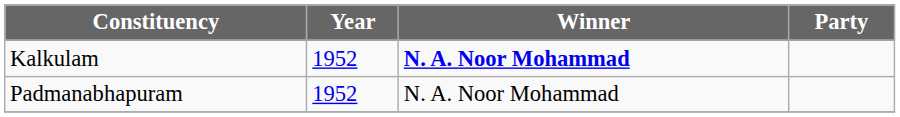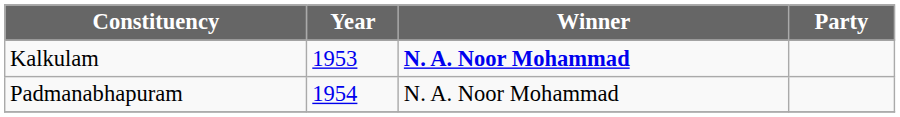 <table class="wikitable" width="50%">
 <tr>
 <th style="background-color:#666666; color:white">Constituency</th>
 <th style="background-color:#666666; color:white">Year</th>
 <th style="background-color:#666666; color:white">Winner</th>
 <th style="background-color:#666666; color:white" colspan="2">Party</th>
 </tr>
 <tr>
 <td>Kalkulam</td>
-<td><a href='#'>1952</a></td>
+<td><a href='#'>1953</a></td>
 <td><strong><a href='#'>N. A. Noor Mohammad</a></strong></td>
 <td></td>
 </tr>
 <tr>
 <td>Padmanabhapuram</td>
-<td><a href='#'>1952</a></td>
+<td><a href='#'>1954</a></td>
 <td>N. A. Noor Mohammad</td>
 <td></td>
 </tr>
 <tr>
 </tr>
 </table>
